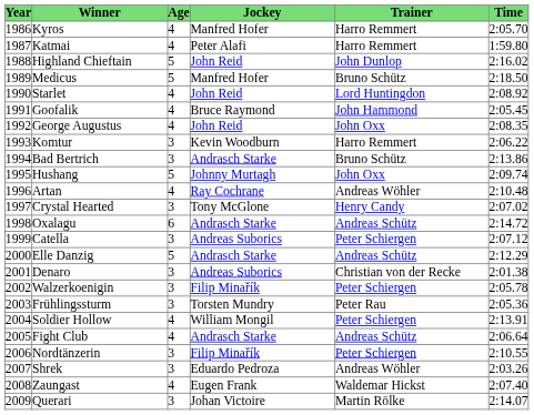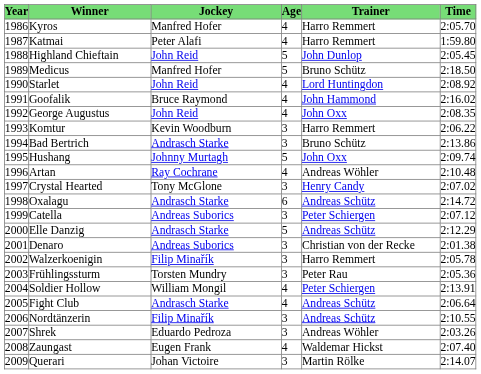 <table class = "sortable" | border="1" cellpadding="0" style="border-collapse: collapse; font-size:90%">
 <tr bgcolor="#77dd77" align="center">
 <th>Year</th>
 <th>Winner</th>
+<th>Jockey</th>
 <th>Age</th>
-<th>Jockey</th>
 <th>Trainer</th>
 <th>Time</th>
 </tr>
 <tr>
 <td>1986</td>
 <td width=150px>Kyros</td>
+<td width=160px>Manfred Hofer</td>
 <td>4</td>
-<td width=160px>Manfred Hofer</td>
 <td width=170px>Harro Remmert</td>
 <td>2:05.70</td>
 </tr>
 <tr>
 <td>1987</td>
 <td>Katmai</td>
+<td>Peter Alafi</td>
 <td>4</td>
-<td>Peter Alafi</td>
 <td>Harro Remmert</td>
 <td>1:59.80</td>
 </tr>
 <tr>
 <td>1988</td>
 <td>Highland Chieftain</td>
+<td><a href='#'>John Reid</a></td>
 <td>5</td>
-<td><a href='#'>John Reid</a></td>
 <td><a href='#'>John Dunlop</a></td>
-<td>2:16.02</td>
+<td>2:05.45</td>
 </tr>
 <tr>
 <td>1989</td>
 <td>Medicus</td>
+<td>Manfred Hofer</td>
 <td>5</td>
-<td>Manfred Hofer</td>
 <td>Bruno Schütz</td>
 <td>2:18.50</td>
 </tr>
 <tr>
 <td>1990</td>
 <td>Starlet</td>
+<td><a href='#'>John Reid</a></td>
 <td>4</td>
-<td><a href='#'>John Reid</a></td>
 <td><a href='#'>Lord Huntingdon</a></td>
 <td>2:08.92</td>
 </tr>
 <tr>
 <td>1991</td>
 <td>Goofalik</td>
+<td>Bruce Raymond</td>
 <td>4</td>
-<td>Bruce Raymond</td>
 <td><a href='#'>John Hammond</a></td>
-<td>2:05.45</td>
+<td>2:16.02</td>
 </tr>
 <tr>
 <td>1992</td>
 <td>George Augustus</td>
+<td><a href='#'>John Reid</a></td>
 <td>4</td>
-<td><a href='#'>John Reid</a></td>
 <td><a href='#'>John Oxx</a></td>
 <td>2:08.35</td>
 </tr>
 <tr>
 <td>1993</td>
 <td>Komtur</td>
+<td>Kevin Woodburn</td>
 <td>3</td>
-<td>Kevin Woodburn</td>
 <td>Harro Remmert</td>
 <td>2:06.22</td>
 </tr>
 <tr>
 <td>1994</td>
 <td>Bad Bertrich</td>
+<td><a href='#'>Andrasch Starke</a></td>
 <td>3</td>
-<td><a href='#'>Andrasch Starke</a></td>
 <td>Bruno Schütz</td>
 <td>2:13.86</td>
 </tr>
 <tr>
 <td>1995</td>
 <td>Hushang</td>
+<td><a href='#'>Johnny Murtagh</a></td>
 <td>5</td>
-<td><a href='#'>Johnny Murtagh</a></td>
 <td><a href='#'>John Oxx</a></td>
 <td>2:09.74</td>
 </tr>
 <tr>
 <td>1996</td>
 <td>Artan</td>
+<td><a href='#'>Ray Cochrane</a></td>
 <td>4</td>
-<td><a href='#'>Ray Cochrane</a></td>
 <td>Andreas Wöhler</td>
 <td>2:10.48</td>
 </tr>
 <tr>
 <td>1997</td>
 <td>Crystal Hearted</td>
+<td>Tony McGlone</td>
 <td>3</td>
-<td>Tony McGlone</td>
 <td><a href='#'>Henry Candy</a></td>
 <td>2:07.02</td>
 </tr>
 <tr>
 <td>1998</td>
 <td>Oxalagu</td>
+<td><a href='#'>Andrasch Starke</a></td>
 <td>6</td>
-<td><a href='#'>Andrasch Starke</a></td>
 <td><a href='#'>Andreas Schütz</a></td>
 <td>2:14.72</td>
 </tr>
 <tr>
 <td>1999</td>
 <td>Catella</td>
+<td><a href='#'>Andreas Suborics</a></td>
 <td>3</td>
-<td><a href='#'>Andreas Suborics</a></td>
 <td><a href='#'>Peter Schiergen</a></td>
 <td>2:07.12</td>
 </tr>
 <tr>
 <td>2000</td>
 <td>Elle Danzig</td>
+<td><a href='#'>Andrasch Starke</a></td>
 <td>5</td>
-<td><a href='#'>Andrasch Starke</a></td>
 <td><a href='#'>Andreas Schütz</a></td>
 <td>2:12.29</td>
 </tr>
 <tr>
 <td>2001</td>
 <td>Denaro </td>
+<td><a href='#'>Andreas Suborics</a></td>
 <td>3</td>
-<td><a href='#'>Andreas Suborics</a></td>
 <td>Christian von der Recke</td>
 <td>2:01.38</td>
 </tr>
 <tr>
 <td>2002</td>
 <td>Walzerkoenigin</td>
+<td><a href='#'>Filip Minařík</a></td>
 <td>3</td>
-<td><a href='#'>Filip Minařík</a></td>
-<td><a href='#'>Peter Schiergen</a></td>
+<td>Harro Remmert</td>
 <td>2:05.78</td>
 </tr>
 <tr>
 <td>2003</td>
 <td>Frühlingssturm</td>
+<td>Torsten Mundry</td>
 <td>3</td>
-<td>Torsten Mundry</td>
 <td>Peter Rau</td>
 <td>2:05.36</td>
 </tr>
 <tr>
 <td>2004</td>
 <td>Soldier Hollow</td>
+<td>William Mongil</td>
 <td>4</td>
-<td>William Mongil</td>
 <td><a href='#'>Peter Schiergen</a></td>
 <td>2:13.91</td>
 </tr>
 <tr>
 <td>2005</td>
 <td>Fight Club</td>
+<td><a href='#'>Andrasch Starke</a></td>
 <td>4</td>
-<td><a href='#'>Andrasch Starke</a></td>
 <td><a href='#'>Andreas Schütz</a></td>
 <td>2:06.64</td>
 </tr>
 <tr>
 <td>2006</td>
 <td>Nordtänzerin</td>
+<td><a href='#'>Filip Minařík</a></td>
 <td>3</td>
-<td><a href='#'>Filip Minařík</a></td>
-<td><a href='#'>Peter Schiergen</a></td>
+<td><a href='#'>Andreas Schütz</a></td>
 <td>2:10.55</td>
 </tr>
 <tr>
 <td>2007</td>
 <td>Shrek</td>
+<td>Eduardo Pedroza</td>
 <td>3</td>
-<td>Eduardo Pedroza</td>
 <td>Andreas Wöhler</td>
 <td>2:03.26</td>
 </tr>
 <tr>
 <td>2008</td>
 <td>Zaungast</td>
+<td>Eugen Frank</td>
 <td>4</td>
-<td>Eugen Frank</td>
 <td>Waldemar Hickst</td>
 <td>2:07.40</td>
 </tr>
 <tr>
 <td>2009</td>
 <td>Querari</td>
+<td>Johan Victoire</td>
 <td>3</td>
-<td>Johan Victoire</td>
 <td>Martin Rölke</td>
 <td>2:14.07</td>
 </tr>
 </table>
